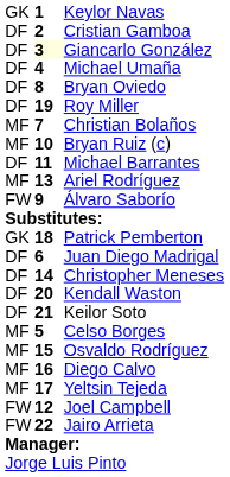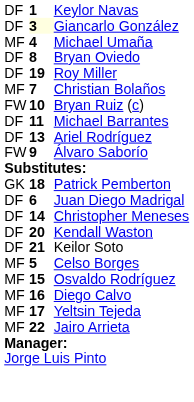 <table cellspacing="0" cellpadding="0" style="font-size:90%; margin:0.2em auto;">
 <tr>
 <th width="25"></th>
 <th width="25"></th>
 </tr>
 <tr>
-<td>GK</td>
+<td>DF</td>
 <td><strong>1</strong></td>
 <td><a href='#'>Keylor Navas</a></td>
-</tr>
-<tr>
-<td>DF</td>
-<td><strong>2</strong></td>
-<td><a href='#'>Cristian Gamboa</a></td>
-<td></td>
-<td></td>
 </tr>
 <tr>
 <td>DF</td>
 <td style="background: lightyellow;"><strong>3</strong></td>
 <td><a href='#'>Giancarlo González</a></td>
 <td></td>
 </tr>
 <tr>
-<td>DF</td>
+<td>MF</td>
 <td><strong>4</strong></td>
 <td><a href='#'>Michael Umaña</a></td>
 </tr>
 <tr>
 <td>DF</td>
 <td><strong>8</strong></td>
 <td><a href='#'>Bryan Oviedo</a></td>
 <td></td>
 <td></td>
 </tr>
 <tr>
 <td>DF</td>
 <td><strong>19</strong></td>
 <td><a href='#'>Roy Miller</a></td>
 <td></td>
 </tr>
 <tr>
 <td>MF</td>
 <td><strong>7</strong></td>
 <td><a href='#'>Christian Bolaños</a></td>
 <td></td>
 <td></td>
 </tr>
 <tr>
-<td>MF</td>
+<td>FW</td>
 <td><strong>10</strong></td>
 <td><a href='#'>Bryan Ruiz</a> (<a href='#'>c</a>)</td>
 </tr>
 <tr>
 <td>DF</td>
 <td><strong>11</strong></td>
 <td><a href='#'>Michael Barrantes</a></td>
 </tr>
 <tr>
-<td>MF</td>
+<td>DF</td>
 <td><strong>13</strong></td>
 <td><a href='#'>Ariel Rodríguez</a></td>
 </tr>
 <tr>
 <td>FW</td>
 <td><strong>9</strong></td>
 <td><a href='#'>Álvaro Saborío</a></td>
 </tr>
 <tr>
 <td colspan=3><strong>Substitutes:</strong></td>
 </tr>
 <tr>
 <td>GK</td>
 <td><strong>18</strong></td>
 <td><a href='#'>Patrick Pemberton</a></td>
 </tr>
 <tr>
 <td>DF</td>
 <td><strong>6</strong></td>
 <td><a href='#'>Juan Diego Madrigal</a></td>
 <td></td>
 <td></td>
 </tr>
 <tr>
 <td>DF</td>
 <td><strong>14</strong></td>
 <td><a href='#'>Christopher Meneses</a></td>
 </tr>
 <tr>
 <td>DF</td>
 <td><strong>20</strong></td>
 <td><a href='#'>Kendall Waston</a></td>
 </tr>
 <tr>
 <td>DF</td>
 <td><strong>21</strong></td>
 <td>Keilor Soto</td>
 </tr>
 <tr>
 <td>MF</td>
 <td><strong>5</strong></td>
 <td><a href='#'>Celso Borges</a></td>
 </tr>
 <tr>
 <td>MF</td>
 <td><strong>15</strong></td>
 <td><a href='#'>Osvaldo Rodríguez</a></td>
 </tr>
 <tr>
 <td>MF</td>
 <td><strong>16</strong></td>
 <td><a href='#'>Diego Calvo</a></td>
 <td></td>
 <td></td>
 </tr>
 <tr>
 <td>MF</td>
 <td><strong>17</strong></td>
 <td><a href='#'>Yeltsin Tejeda</a></td>
 </tr>
 <tr>
-<td>FW</td>
-<td><strong>12</strong></td>
-<td><a href='#'>Joel Campbell</a></td>
-<td></td>
-<td></td>
-</tr>
-<tr>
-<td>FW</td>
+<td>MF</td>
 <td><strong>22</strong></td>
 <td><a href='#'>Jairo Arrieta</a></td>
 </tr>
 <tr>
 <td colspan=3><strong>Manager:</strong></td>
 </tr>
 <tr>
 <td colspan=3> <a href='#'>Jorge Luis Pinto</a></td>
 </tr>
 </table>
